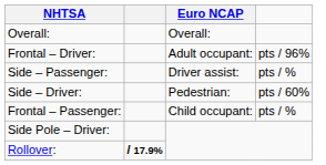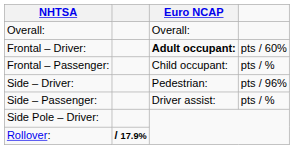 <table class="wikitable">
 <tr>
 <th><a href='#'>NHTSA</a></th>
 <th></th>
 <th><a href='#'>Euro NCAP</a></th>
 </tr>
 <tr>
 <td>Overall:</td>
 <td></td>
 <td>Overall:</td>
 <td></td>
 </tr>
 <tr>
 <td>Frontal – Driver:</td>
 <td></td>
-<td>Adult occupant:</td>
+<td><strong>Adult occupant:</strong></td>
+<td>pts / 60%</td>
+</tr>
+<tr>
+<td>Frontal – Passenger:</td>
+<td></td>
+<td>Child occupant:</td>
+<td>pts /  %</td>
+</tr>
+<tr>
+<td>Side – Driver:</td>
+<td></td>
+<td>Pedestrian:</td>
 <td>pts / 96%</td>
 </tr>
 <tr>
 <td>Side – Passenger:</td>
 <td></td>
 <td>Driver assist:</td>
-<td>pts /  %</td>
-</tr>
-<tr>
-<td>Side – Driver:</td>
-<td></td>
-<td>Pedestrian:</td>
-<td>pts / 60%</td>
-</tr>
-<tr>
-<td>Frontal – Passenger:</td>
-<td></td>
-<td>Child occupant:</td>
 <td>pts /  %</td>
 </tr>
 <tr>
 <td>Side Pole – Driver:</td>
 <td></td>
 </tr>
 <tr>
 <td><a href='#'>Rollover</a>:</td>
 <td><strong> / <small>17.9%</small></strong></td>
 </tr>
 </table>
